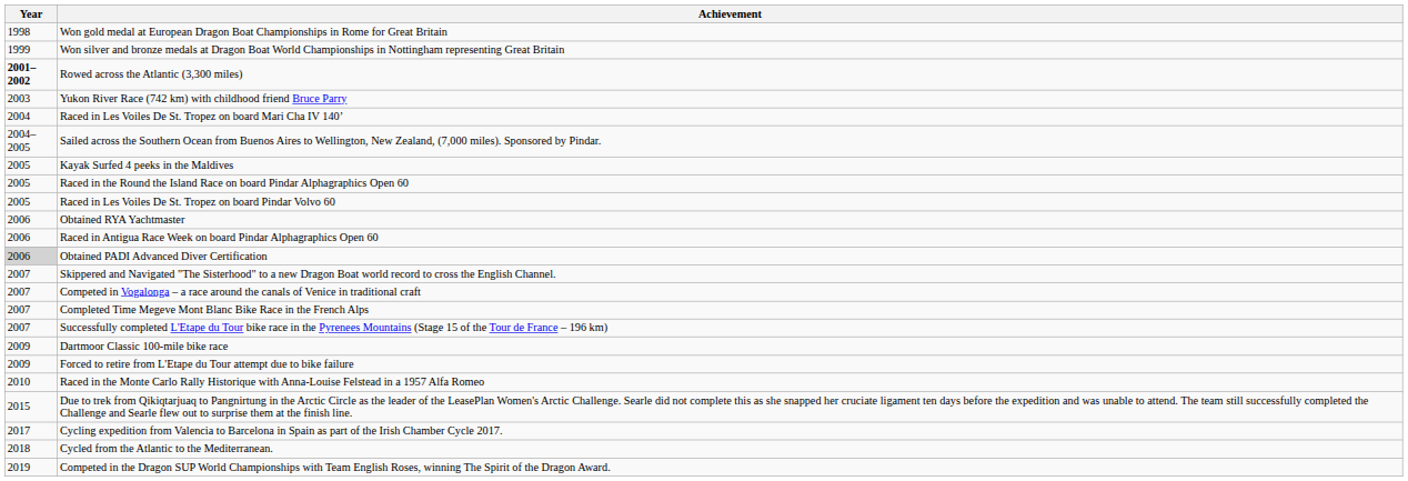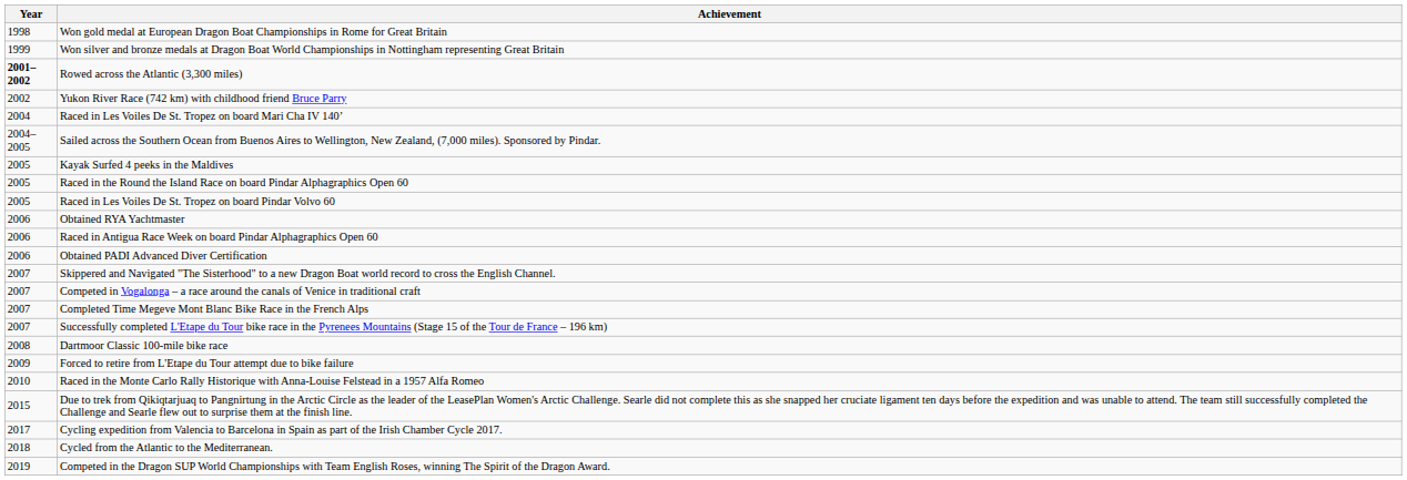 <table class="wikitable">
 <tr>
 <th>Year</th>
 <th>Achievement</th>
 </tr>
 <tr>
 <td>1998</td>
 <td>Won gold medal at European Dragon Boat Championships in Rome for Great Britain</td>
 </tr>
 <tr>
 <td>1999</td>
 <td>Won silver and bronze medals at Dragon Boat World Championships in Nottingham representing Great Britain</td>
 </tr>
 <tr>
 <td><strong>2001–2002</strong></td>
 <td>Rowed across the Atlantic (3,300 miles)</td>
 </tr>
 <tr>
-<td>2003</td>
+<td>2002</td>
 <td>Yukon River Race (742 km) with childhood friend <a href='#'>Bruce Parry</a></td>
 </tr>
 <tr>
 <td>2004</td>
 <td>Raced in Les Voiles De St. Tropez on board Mari Cha IV 140’</td>
 </tr>
 <tr>
 <td>2004–2005</td>
 <td>Sailed across the Southern Ocean from Buenos Aires to Wellington, New Zealand, (7,000 miles). Sponsored by Pindar.</td>
 </tr>
 <tr>
 <td>2005</td>
 <td>Kayak Surfed 4 peeks in the Maldives</td>
 </tr>
 <tr>
 <td>2005</td>
 <td>Raced in the Round the Island Race on board Pindar Alphagraphics Open 60</td>
 </tr>
 <tr>
 <td>2005</td>
 <td>Raced in Les Voiles De St. Tropez on board Pindar Volvo 60</td>
 </tr>
 <tr>
 <td>2006</td>
 <td>Obtained RYA Yachtmaster</td>
 </tr>
 <tr>
 <td>2006</td>
 <td>Raced in Antigua Race Week on board Pindar Alphagraphics Open 60</td>
 </tr>
 <tr>
-<td style="background: lightgrey;">2006</td>
+<td>2006</td>
 <td>Obtained PADI Advanced Diver Certification</td>
 </tr>
 <tr>
 <td>2007</td>
 <td>Skippered and Navigated "The Sisterhood" to a new Dragon Boat world record to cross the English Channel.</td>
 </tr>
 <tr>
 <td>2007</td>
 <td>Competed in <a href='#'>Vogalonga</a> – a race around the canals of Venice in traditional craft</td>
 </tr>
 <tr>
 <td>2007</td>
 <td>Completed Time Megeve Mont Blanc Bike Race in the French Alps</td>
 </tr>
 <tr>
 <td>2007</td>
 <td>Successfully completed <a href='#'>L'Etape du Tour</a> bike race in the <a href='#'>Pyrenees Mountains</a> (Stage 15 of the <a href='#'>Tour de France</a> – 196 km)</td>
 </tr>
 <tr>
-<td>2009</td>
+<td>2008</td>
 <td>Dartmoor Classic 100-mile bike race</td>
 </tr>
 <tr>
 <td>2009</td>
 <td>Forced to retire from L'Etape du Tour attempt due to bike failure</td>
 </tr>
 <tr>
 <td>2010</td>
 <td>Raced in the Monte Carlo Rally Historique with Anna-Louise Felstead in a 1957 Alfa Romeo</td>
 </tr>
 <tr>
 <td>2015</td>
 <td>Due to trek from Qikiqtarjuaq to Pangnirtung in the Arctic Circle as the leader of the LeasePlan Women's Arctic Challenge. Searle did not complete this as she snapped her cruciate ligament ten days before the expedition and was unable to attend. The team still successfully completed the Challenge and Searle flew out to surprise them at the finish line.</td>
 </tr>
 <tr>
 <td>2017</td>
 <td>Cycling expedition from Valencia to Barcelona in Spain as part of the Irish Chamber Cycle 2017.</td>
 </tr>
 <tr>
 <td>2018</td>
 <td>Cycled from the Atlantic to the Mediterranean.</td>
 </tr>
 <tr>
 <td>2019</td>
 <td>Competed in the Dragon SUP World Championships with Team English Roses, winning The Spirit of the Dragon Award.</td>
 </tr>
 </table>
